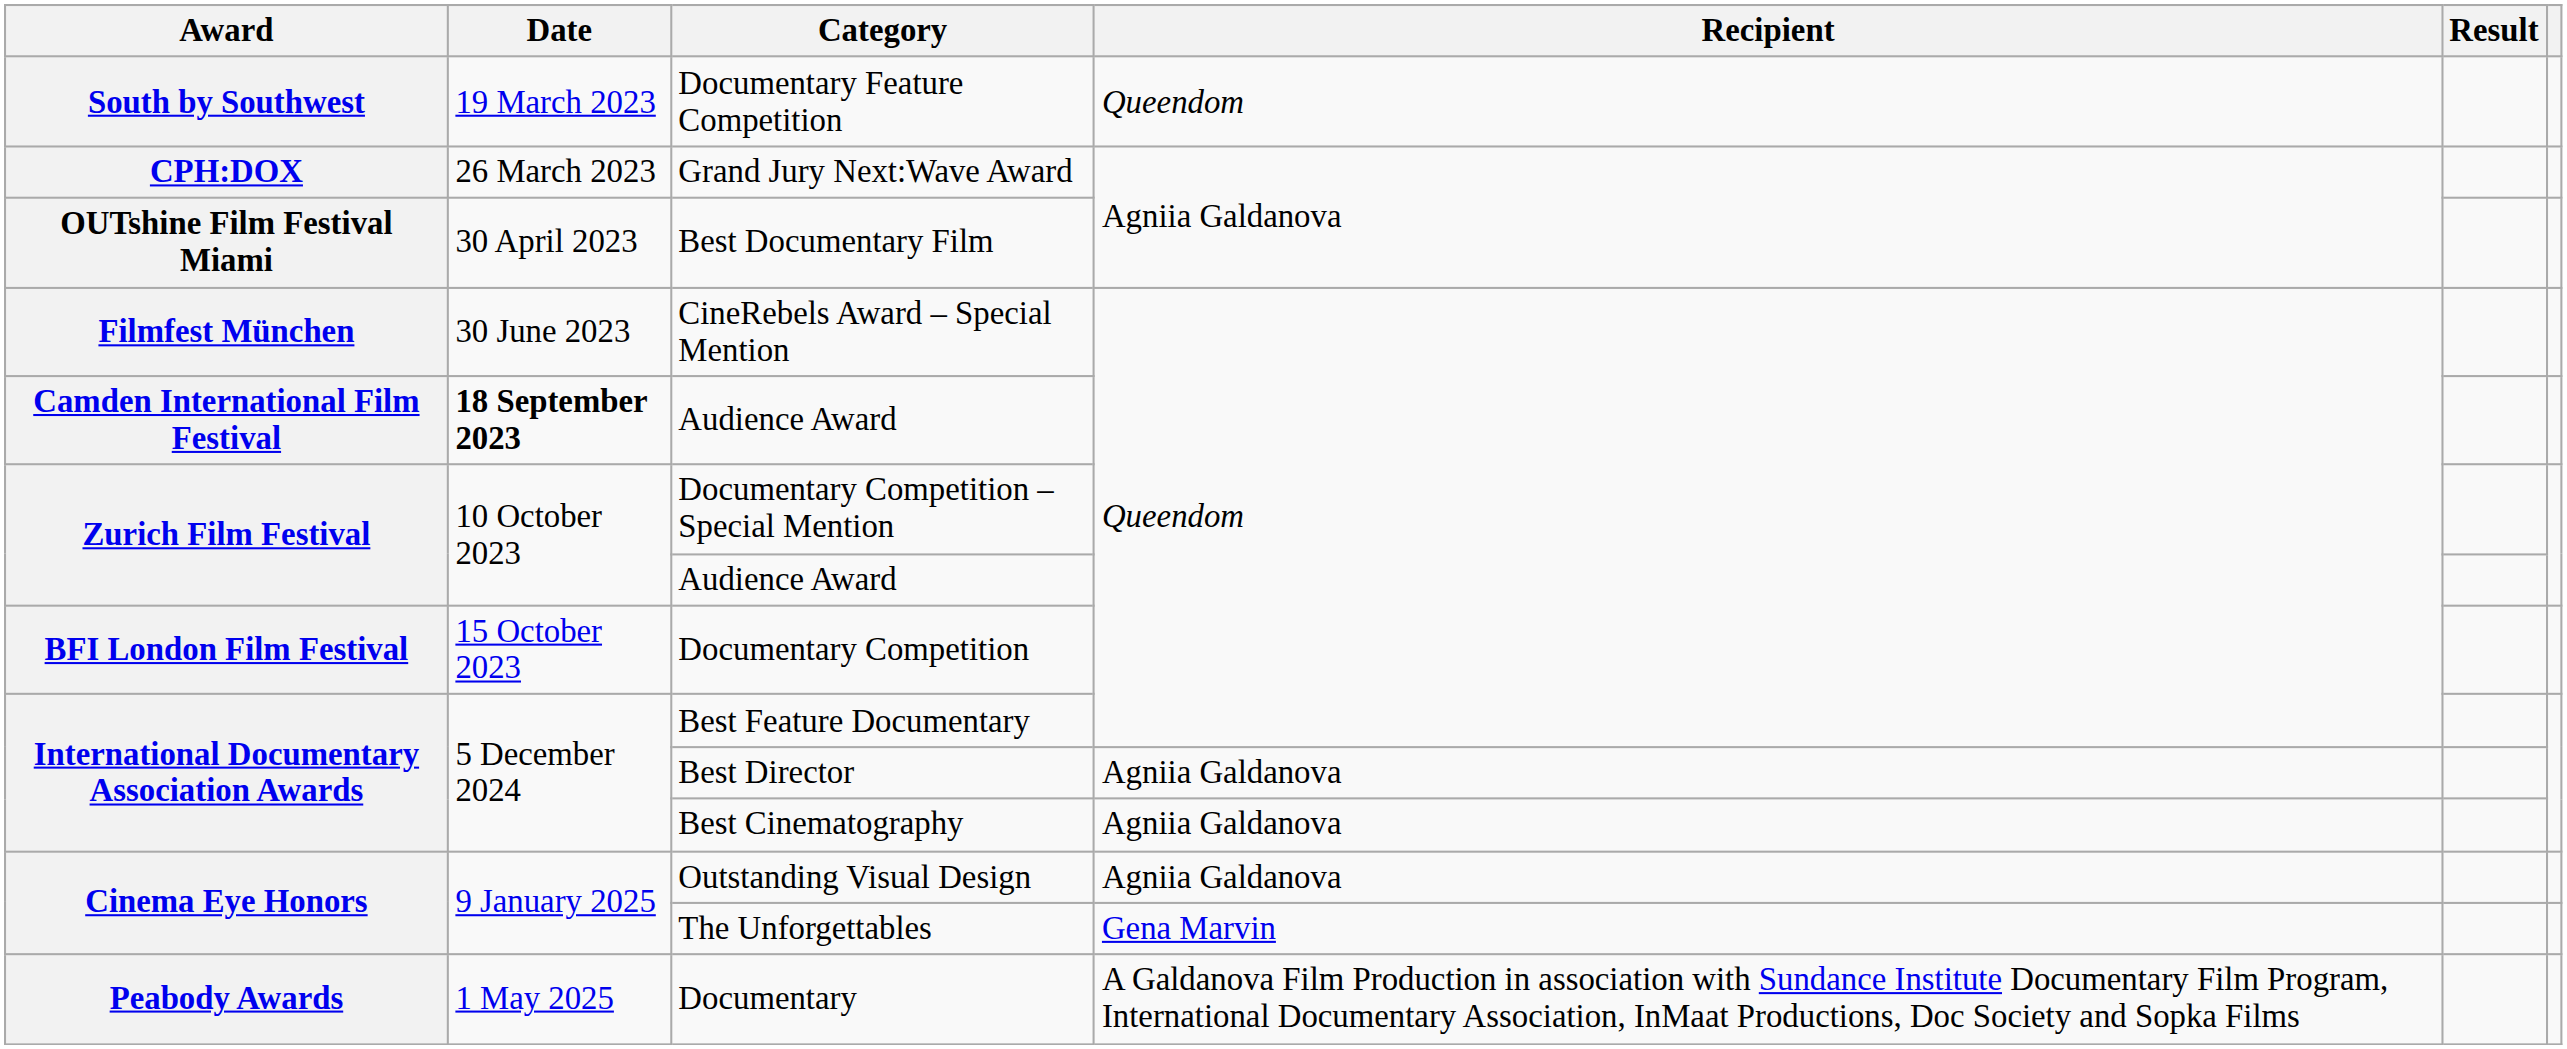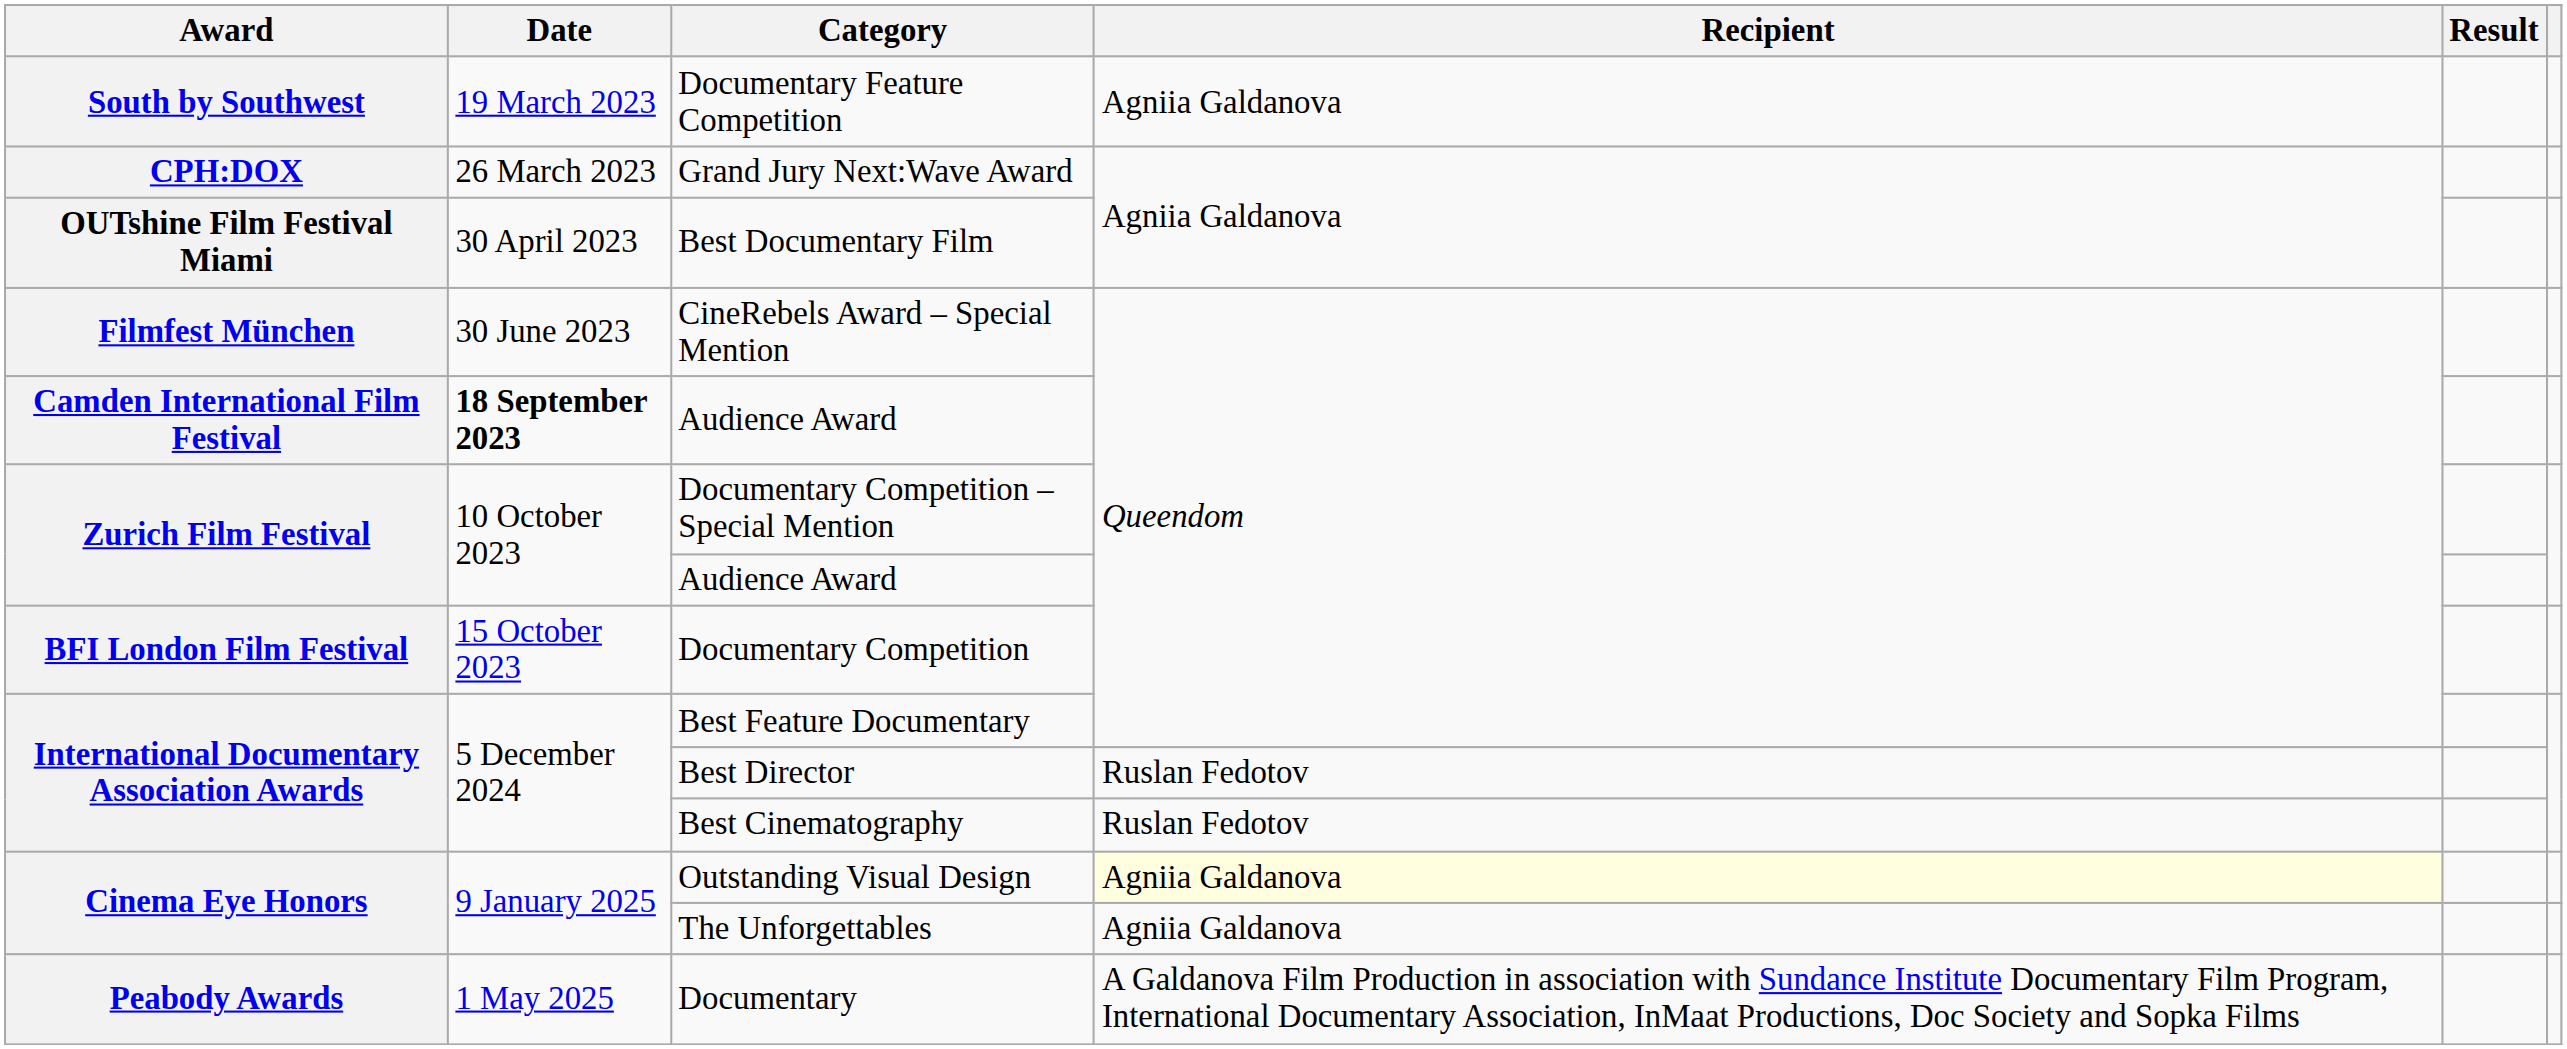 <table class="wikitable sortable plainrowheaders">
 <tr>
 <th>Award</th>
 <th>Date</th>
 <th>Category</th>
 <th>Recipient</th>
 <th>Result</th>
 <th></th>
 </tr>
 <tr>
 <th scope="row"><a href='#'>South by Southwest</a></th>
 <td><a href='#'>19 March 2023</a></td>
 <td>Documentary Feature Competition</td>
-<td><em>Queendom</em></td>
+<td>Agniia Galdanova</td>
 <td></td>
 <td align="center"></td>
 </tr>
 <tr>
 <th scope="row"><a href='#'>CPH:DOX</a></th>
 <td>26 March 2023</td>
 <td>Grand Jury Next:Wave Award</td>
 <td rowspan="2">Agniia Galdanova</td>
 <td></td>
 <td align="center"></td>
 </tr>
 <tr>
 <th scope="row">OUTshine Film Festival Miami</th>
 <td>30 April 2023</td>
 <td>Best Documentary Film</td>
 <td></td>
 <td align="center"></td>
 </tr>
 <tr>
 <th scope="row"><a href='#'>Filmfest München</a></th>
 <td>30 June 2023</td>
 <td>CineRebels Award – Special Mention</td>
 <td rowspan="6"><em>Queendom</em></td>
 <td></td>
 <td align="center"></td>
 </tr>
 <tr>
 <th scope="row"><a href='#'>Camden International Film Festival</a></th>
 <td><strong>18 September 2023</strong></td>
 <td>Audience Award</td>
 <td></td>
 <td align="center"></td>
 </tr>
 <tr>
 <th rowspan="2" scope="row"><a href='#'>Zurich Film Festival</a></th>
 <td rowspan="2">10 October 2023</td>
 <td>Documentary Competition – Special Mention</td>
 <td></td>
 <td align="center" rowspan="2"></td>
 </tr>
 <tr>
 <td>Audience Award</td>
 <td></td>
 </tr>
 <tr>
 <th scope="row"><a href='#'>BFI London Film Festival</a></th>
 <td><a href='#'>15 October 2023</a></td>
 <td>Documentary Competition</td>
 <td></td>
 <td align="center"></td>
 </tr>
 <tr>
 <th rowspan="3" scope="row"><a href='#'>International Documentary Association Awards</a></th>
 <td rowspan="3">5 December 2024</td>
 <td>Best Feature Documentary</td>
 <td></td>
 <td rowspan="3" align="center"></td>
 </tr>
 <tr>
 <td>Best Director</td>
-<td>Agniia Galdanova</td>
+<td>Ruslan Fedotov</td>
 <td></td>
 </tr>
 <tr>
 <td>Best Cinematography</td>
-<td>Agniia Galdanova</td>
+<td>Ruslan Fedotov</td>
 <td></td>
 </tr>
 <tr>
 <th scope="row" rowspan="2"><a href='#'>Cinema Eye Honors</a></th>
 <td rowspan="2"><a href='#'>9 January 2025</a></td>
 <td>Outstanding Visual Design</td>
-<td>Agniia Galdanova</td>
+<td style="background: lightyellow;">Agniia Galdanova</td>
 <td></td>
 <td align="center"></td>
 </tr>
 <tr>
 <td>The Unforgettables</td>
-<td><a href='#'>Gena Marvin</a></td>
+<td>Agniia Galdanova</td>
 <td></td>
 <td align="center"></td>
 </tr>
 <tr>
 <th scope="row"><a href='#'>Peabody Awards</a></th>
 <td><a href='#'>1 May 2025</a></td>
 <td>Documentary</td>
 <td>A Galdanova Film Production in association with <a href='#'>Sundance Institute</a> Documentary Film Program, International Documentary Association, InMaat Productions, Doc Society and Sopka Films</td>
 <td></td>
 <td align="center"></td>
 </tr>
 </table>
